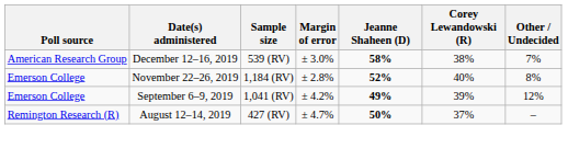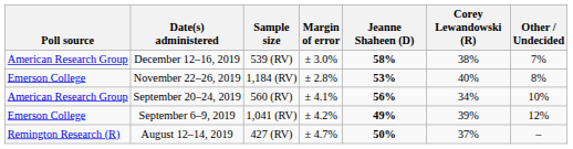 <table class="wikitable" style="font-size:90%;text-align:center;">
 <tr valign=bottom>
 <th>Poll source</th>
 <th>Date(s)<br>administered</th>
 <th>Sample<br>size</th>
 <th>Margin<br>of error</th>
 <th style="width:100px;">Jeanne<br>Shaheen (D)</th>
 <th style="width:100px;">Corey<br>Lewandowski (R)</th>
 <th>Other /<br>Undecided</th>
 </tr>
 <tr>
 <td style="text-align:left;"><a href='#'>American Research Group</a></td>
 <td>December 12–16, 2019</td>
 <td>539 (RV)</td>
 <td>± 3.0%</td>
 <td><strong>58%</strong></td>
 <td>38%</td>
 <td>7%</td>
 </tr>
 <tr>
 <td style="text-align:left;"><a href='#'>Emerson College</a></td>
 <td>November 22–26, 2019</td>
 <td>1,184 (RV)</td>
 <td>± 2.8%</td>
-<td><strong>52%</strong></td>
+<td><strong>53%</strong></td>
 <td>40%</td>
 <td>8%</td>
+</tr>
+<tr>
+<td style="text-align:left;"><a href='#'>American Research Group</a></td>
+<td>September 20–24, 2019</td>
+<td>560 (RV)</td>
+<td>± 4.1%</td>
+<td><strong>56%</strong></td>
+<td>34%</td>
+<td>10%</td>
 </tr>
 <tr>
 <td style="text-align:left;"><a href='#'>Emerson College</a></td>
 <td>September 6–9, 2019</td>
 <td>1,041 (RV)</td>
 <td>± 4.2%</td>
 <td><strong>49%</strong></td>
 <td>39%</td>
 <td>12%</td>
 </tr>
 <tr>
 <td style="text-align:left;"><a href='#'>Remington Research (R)</a></td>
 <td>August 12–14, 2019</td>
 <td>427 (RV)</td>
 <td>± 4.7%</td>
 <td><strong>50%</strong></td>
 <td>37%</td>
 <td>–</td>
 </tr>
 </table>
